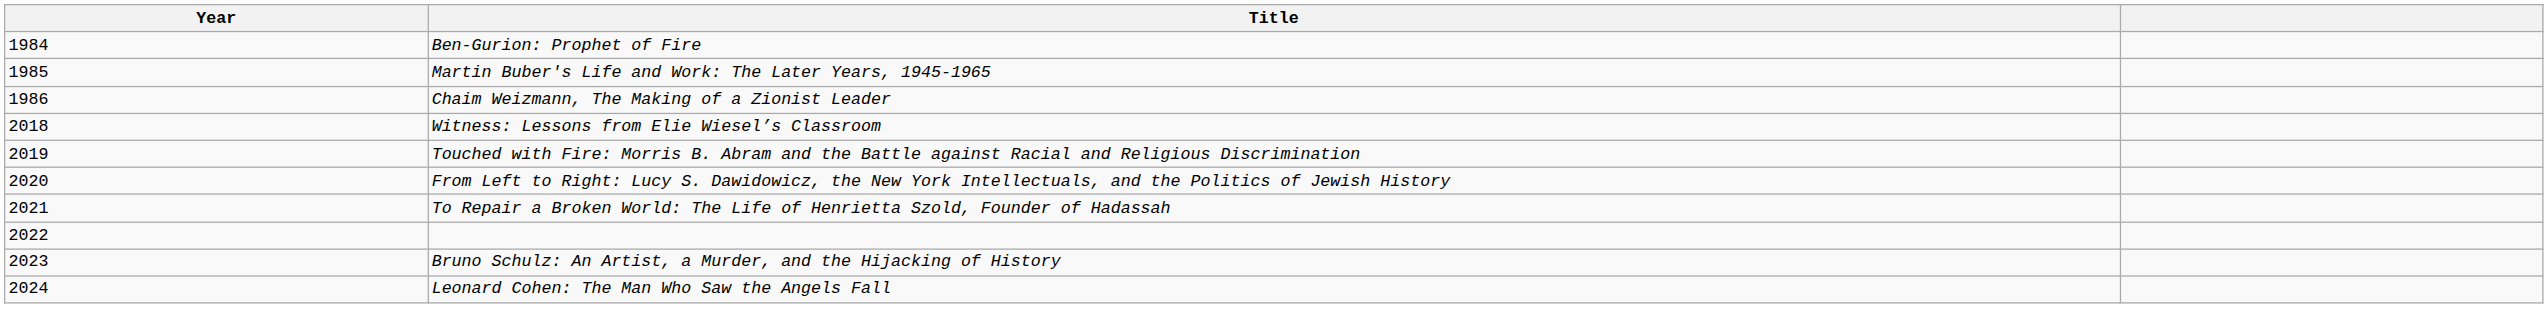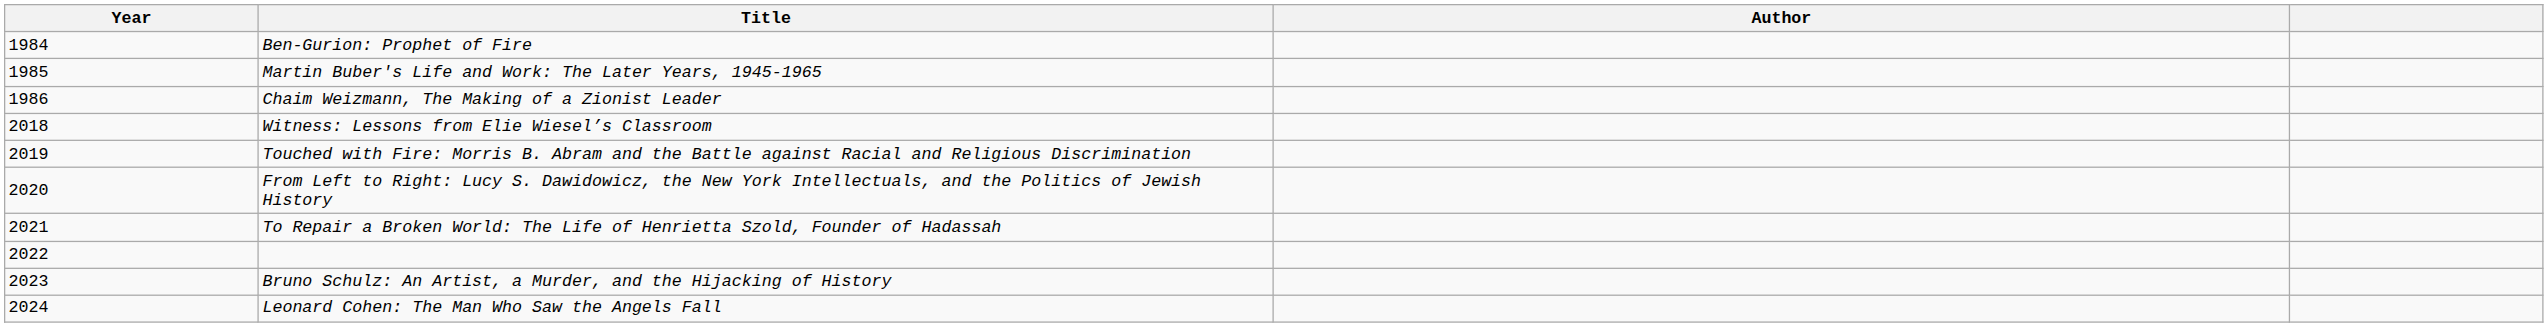 <table class="wikitable sortable" style="width:100%">
 <tr>
 <th scope="col" style="width:10%">Year</th>
 <th scope="col" style="width:40%">Title</th>
+<th scope="col" style="width:40%">Author</th>
 <th scope="col" style="width:10%"></th>
 </tr>
 <tr>
 <td>1984</td>
 <td><em>Ben-Gurion: Prophet of Fire</em></td>
 <td></td>
+<td></td>
 </tr>
 <tr>
 <td>1985</td>
 <td><em>Martin Buber's Life and Work: The Later Years, 1945-1965</em></td>
+<td></td>
 <td></td>
 </tr>
 <tr>
 <td>1986</td>
 <td><em>Chaim Weizmann, The Making of a Zionist Leader</em></td>
 <td></td>
+<td></td>
 </tr>
 <tr>
 <td>2018</td>
 <td><em>Witness: Lessons from Elie Wiesel’s Classroom</em></td>
+<td></td>
 <td></td>
 </tr>
 <tr>
 <td>2019</td>
 <td><em>Touched with Fire: Morris B. Abram and the Battle against Racial and Religious Discrimination</em></td>
 <td></td>
+<td></td>
 </tr>
 <tr>
 <td>2020</td>
 <td><em>From Left to Right: Lucy S. Dawidowicz, the New York Intellectuals, and the Politics of Jewish History</em></td>
+<td></td>
 <td></td>
 </tr>
 <tr>
 <td>2021</td>
 <td><em>To Repair a Broken World: The Life of Henrietta Szold, Founder of Hadassah</em></td>
 <td></td>
+<td></td>
 </tr>
 <tr>
 <td>2022</td>
 <td><em></em></td>
+<td></td>
 <td></td>
 </tr>
 <tr>
 <td>2023</td>
 <td><em>Bruno Schulz: An Artist, a Murder, and the Hijacking of History</em></td>
 <td></td>
+<td></td>
 </tr>
 <tr>
 <td>2024</td>
 <td><em>Leonard Cohen: The Man Who Saw the Angels Fall</em></td>
 <td></td>
+<td></td>
 </tr>
 </table>
